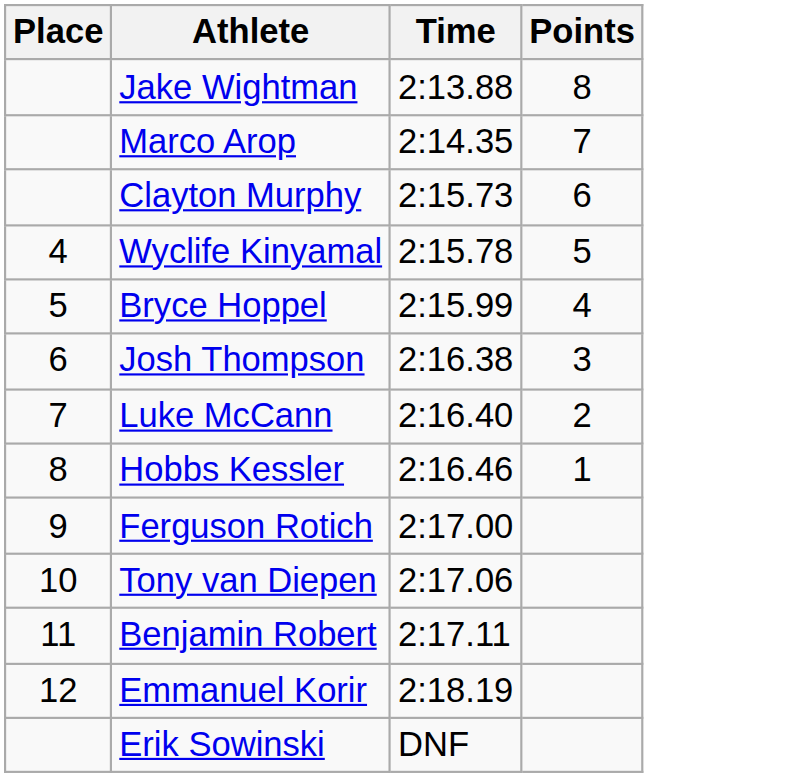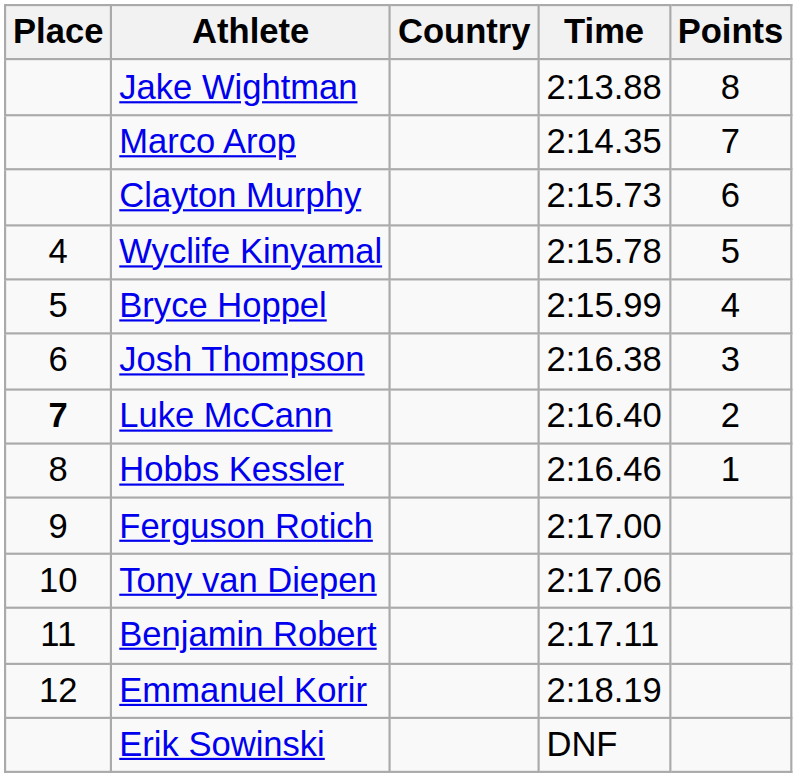 <table class="wikitable">
 <tr>
 <th>Place</th>
 <th>Athlete</th>
+<th>Country</th>
 <th>Time</th>
 <th>Points</th>
 </tr>
 <tr>
 <td align=center></td>
 <td><a href='#'>Jake Wightman</a></td>
+<td></td>
 <td>2:13.88</td>
 <td align=center>8</td>
 </tr>
 <tr>
 <td align=center></td>
 <td><a href='#'>Marco Arop</a></td>
+<td></td>
 <td>2:14.35</td>
 <td align=center>7</td>
 </tr>
 <tr>
 <td align=center></td>
 <td><a href='#'>Clayton Murphy</a></td>
+<td></td>
 <td>2:15.73</td>
 <td align=center>6</td>
 </tr>
 <tr>
 <td align=center>4</td>
 <td><a href='#'>Wyclife Kinyamal</a></td>
+<td></td>
 <td>2:15.78</td>
 <td align=center>5</td>
 </tr>
 <tr>
 <td align=center>5</td>
 <td><a href='#'>Bryce Hoppel</a></td>
+<td></td>
 <td>2:15.99</td>
 <td align=center>4</td>
 </tr>
 <tr>
 <td align=center>6</td>
 <td><a href='#'>Josh Thompson</a></td>
+<td></td>
 <td>2:16.38</td>
 <td align=center>3</td>
 </tr>
 <tr>
-<td align=center>7</td>
+<td align=center><strong>7</strong></td>
 <td><a href='#'>Luke McCann</a></td>
+<td></td>
 <td>2:16.40</td>
 <td align=center>2</td>
 </tr>
 <tr>
 <td align=center>8</td>
 <td><a href='#'>Hobbs Kessler</a></td>
+<td></td>
 <td>2:16.46</td>
 <td align=center>1</td>
 </tr>
 <tr>
 <td align=center>9</td>
 <td><a href='#'>Ferguson Rotich</a></td>
+<td></td>
 <td>2:17.00</td>
 <td align=center></td>
 </tr>
 <tr>
 <td align=center>10</td>
 <td><a href='#'>Tony van Diepen</a></td>
+<td></td>
 <td>2:17.06</td>
 <td align=center></td>
 </tr>
 <tr>
 <td align=center>11</td>
 <td><a href='#'>Benjamin Robert</a></td>
+<td></td>
 <td>2:17.11</td>
 <td align=center></td>
 </tr>
 <tr>
 <td align=center>12</td>
 <td><a href='#'>Emmanuel Korir</a></td>
+<td></td>
 <td>2:18.19</td>
 <td align=center></td>
 </tr>
 <tr>
 <td align=center></td>
 <td><a href='#'>Erik Sowinski</a></td>
+<td></td>
 <td>DNF</td>
 <td align=center></td>
 </tr>
 </table>
